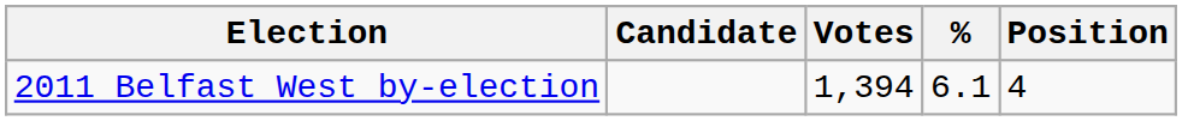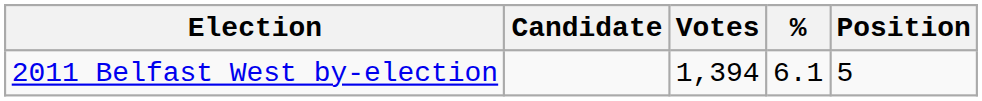 <table class="wikitable sortable">
 <tr>
 <th>Election</th>
 <th>Candidate</th>
 <th>Votes</th>
 <th>%</th>
 <th>Position</th>
 </tr>
 <tr>
 <td><a href='#'>2011 Belfast West by-election</a></td>
 <td></td>
 <td>1,394</td>
 <td>6.1</td>
-<td>4</td>
+<td>5</td>
 </tr>
 </table>
